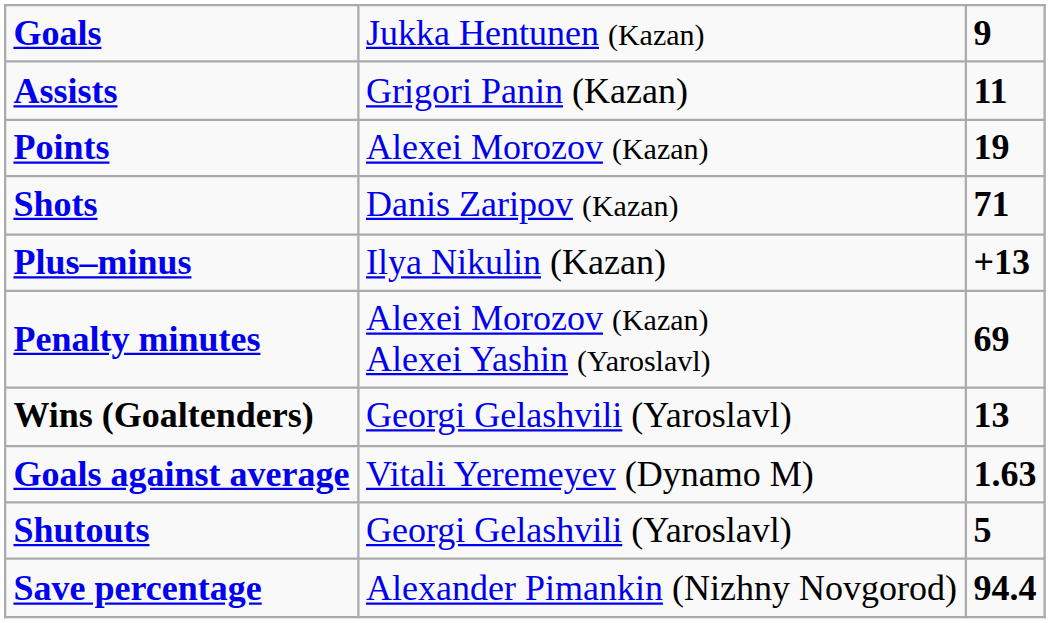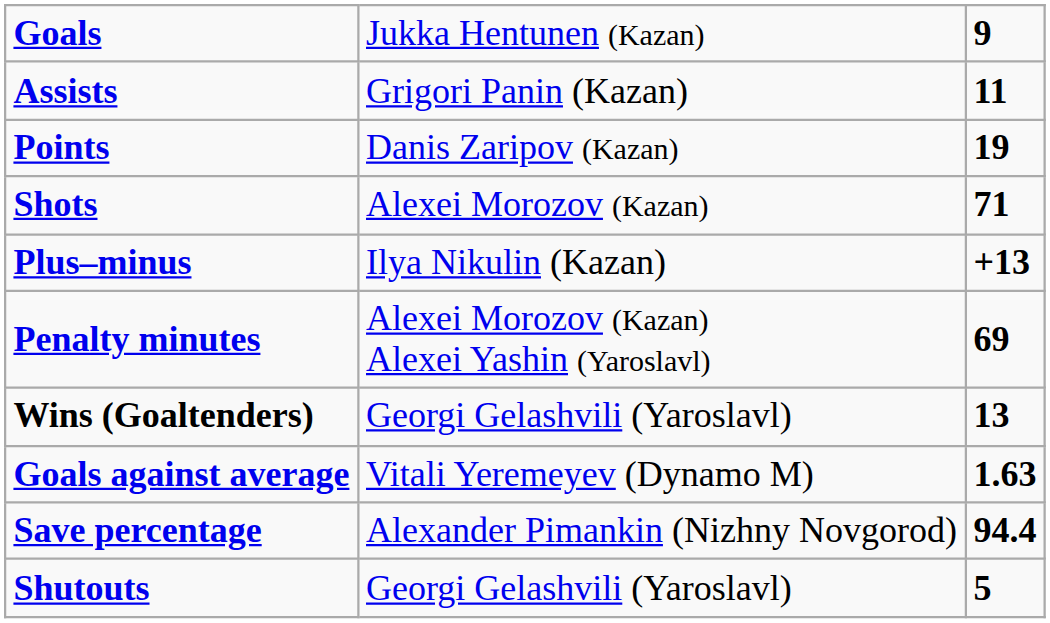 <table class="wikitable" style="text-align:left;">
 <tr>
 <td><strong><a href='#'>Goals</a></strong></td>
 <td> <a href='#'>Jukka Hentunen</a> <small>(Kazan)</small></td>
 <td><strong>9</strong></td>
 </tr>
 <tr>
 <td><strong><a href='#'>Assists</a></strong></td>
 <td> <a href='#'>Grigori Panin</a> (Kazan)</td>
 <td><strong>11</strong></td>
 </tr>
 <tr>
 <td><strong><a href='#'>Points</a></strong></td>
-<td> <a href='#'>Alexei Morozov</a> <small>(Kazan)</small></td>
+<td> <a href='#'>Danis Zaripov</a> <small>(Kazan)</small></td>
 <td><strong>19</strong></td>
 </tr>
 <tr>
 <td><strong><a href='#'>Shots</a></strong></td>
-<td> <a href='#'>Danis Zaripov</a> <small>(Kazan)</small></td>
+<td> <a href='#'>Alexei Morozov</a> <small>(Kazan)</small></td>
 <td><strong>71</strong></td>
 </tr>
 <tr>
 <td><strong><a href='#'>Plus–minus</a></strong></td>
 <td> <a href='#'>Ilya Nikulin</a> (Kazan)<br></td>
 <td><strong>+13</strong></td>
 </tr>
 <tr>
 <td><strong><a href='#'>Penalty minutes</a></strong></td>
 <td> <a href='#'>Alexei Morozov</a> <small>(Kazan)</small><br> <a href='#'>Alexei Yashin</a> <small>(Yaroslavl)</small><br></td>
 <td><strong>69</strong></td>
 </tr>
 <tr>
 <td><strong>Wins (Goaltenders)</strong></td>
 <td> <a href='#'>Georgi Gelashvili</a> (Yaroslavl)<br></td>
 <td><strong>13</strong></td>
 </tr>
 <tr>
 <td><strong><a href='#'>Goals against average</a></strong></td>
 <td> <a href='#'>Vitali Yeremeyev</a> (Dynamo M)<br></td>
 <td><strong>1.63</strong></td>
 </tr>
 <tr>
+<td><strong><a href='#'>Save percentage</a></strong></td>
+<td> <a href='#'>Alexander Pimankin</a> (Nizhny Novgorod)<br></td>
+<td><strong>94.4</strong></td>
+</tr>
+<tr>
 <td><strong><a href='#'>Shutouts</a></strong></td>
 <td> <a href='#'>Georgi Gelashvili</a> (Yaroslavl)<br></td>
 <td><strong>5</strong></td>
 </tr>
-<tr>
-<td><strong><a href='#'>Save percentage</a></strong></td>
-<td> <a href='#'>Alexander Pimankin</a> (Nizhny Novgorod)<br></td>
-<td><strong>94.4</strong></td>
-</tr>
 </table>
